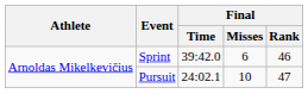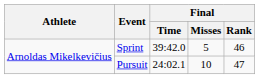 <table class="wikitable">
 <tr>
 <th rowspan="2">Athlete</th>
 <th rowspan="2">Event</th>
 <th colspan="3">Final</th>
 </tr>
 <tr>
 <th>Time</th>
 <th>Misses</th>
 <th>Rank</th>
 </tr>
 <tr>
 <td rowspan="2"><a href='#'>Arnoldas Mikelkevičius</a></td>
 <td><a href='#'>Sprint</a></td>
 <td align="center">39:42.0</td>
-<td align="center">6</td>
+<td align="center">5</td>
 <td align="center">46</td>
 </tr>
 <tr>
 <td><a href='#'>Pursuit</a></td>
 <td align="center">24:02.1</td>
 <td align="center">10</td>
 <td align="center">47</td>
 </tr>
 </table>
